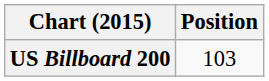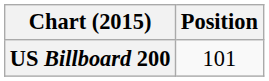 <table class="wikitable plainrowheaders" style="text-align:center">
 <tr>
 <th scope="col">Chart (2015)</th>
 <th scope="col">Position</th>
 </tr>
 <tr>
 <th scope="row">US <em>Billboard</em> 200</th>
-<td>103</td>
+<td>101</td>
 </tr>
 </table>
